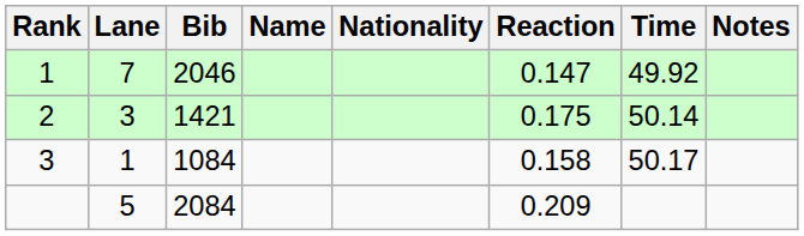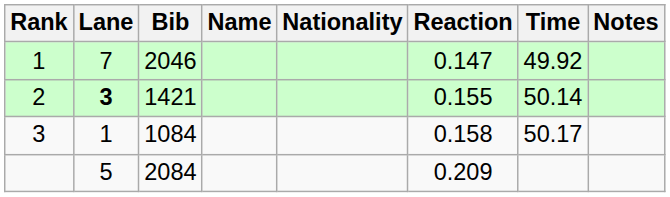 <table class="wikitable sortable" style="text-align:center">
 <tr>
 <th>Rank</th>
 <th>Lane</th>
 <th>Bib</th>
 <th>Name</th>
 <th>Nationality</th>
 <th>Reaction</th>
 <th>Time</th>
 <th>Notes</th>
 </tr>
 <tr bgcolor=ccffcc>
 <td>1</td>
 <td>7</td>
 <td>2046</td>
 <td align=left></td>
 <td align=left></td>
 <td>0.147</td>
 <td>49.92</td>
 <td><strong></strong></td>
 </tr>
 <tr bgcolor=ccffcc>
 <td>2</td>
-<td>3</td>
+<td><strong>3</strong></td>
 <td>1421</td>
 <td align=left></td>
 <td align=left></td>
-<td>0.175</td>
+<td>0.155</td>
 <td>50.14</td>
 <td><strong></strong></td>
 </tr>
 <tr>
 <td>3</td>
 <td>1</td>
 <td>1084</td>
 <td align=left></td>
 <td align=left></td>
 <td>0.158</td>
 <td>50.17</td>
 <td></td>
 </tr>
 <tr>
 <td></td>
 <td>5</td>
 <td>2084</td>
 <td align=left></td>
 <td align=left></td>
 <td>0.209</td>
 <td></td>
 <td><strong></strong></td>
 </tr>
 </table>
